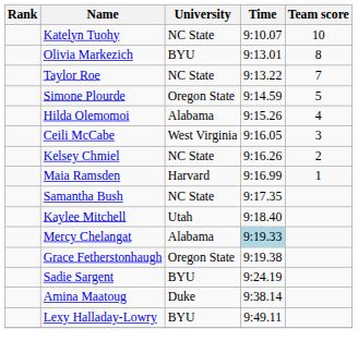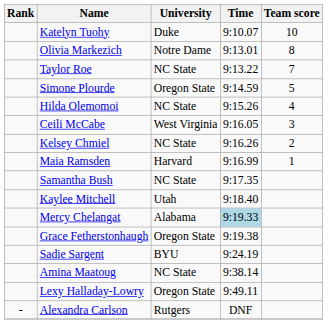 <table class="wikitable sortable" style="text-align:center">
 <tr>
 <th>Rank</th>
 <th>Name</th>
 <th>University</th>
 <th>Time</th>
 <th>Team score</th>
 </tr>
 <tr>
 <td></td>
 <td align=left><a href='#'>Katelyn Tuohy</a></td>
-<td align="left">NC State</td>
+<td align="left">Duke</td>
 <td>9:10.07</td>
 <td>10</td>
 </tr>
 <tr>
 <td></td>
 <td align=left><a href='#'>Olivia Markezich</a></td>
-<td align="left">BYU</td>
+<td align="left">Notre Dame</td>
 <td>9:13.01</td>
 <td>8</td>
 </tr>
 <tr>
 <td></td>
 <td align=left><a href='#'>Taylor Roe</a></td>
 <td align="left">NC State</td>
 <td>9:13.22</td>
 <td>7</td>
 </tr>
 <tr>
 <td></td>
 <td align=left><a href='#'>Simone Plourde</a></td>
 <td align="left">Oregon State</td>
 <td>9:14.59</td>
 <td>5</td>
 </tr>
 <tr>
 <td></td>
 <td align=left><a href='#'>Hilda Olemomoi</a></td>
-<td align="left">Alabama</td>
+<td align="left">NC State</td>
 <td>9:15.26</td>
 <td>4</td>
 </tr>
 <tr>
 <td></td>
 <td align=left><a href='#'>Ceili McCabe</a></td>
 <td align="left">West Virginia</td>
 <td>9:16.05</td>
 <td>3</td>
 </tr>
 <tr>
 <td></td>
 <td align=left><a href='#'>Kelsey Chmiel</a></td>
 <td align="left">NC State</td>
 <td>9:16.26</td>
 <td>2</td>
 </tr>
 <tr>
 <td></td>
 <td align=left><a href='#'>Maia Ramsden</a></td>
 <td align="left">Harvard</td>
 <td>9:16.99</td>
 <td>1</td>
 </tr>
 <tr>
 <td></td>
 <td align=left><a href='#'>Samantha Bush</a></td>
 <td align="left">NC State</td>
 <td>9:17.35</td>
 <td></td>
 </tr>
 <tr>
 <td></td>
 <td align=left><a href='#'>Kaylee Mitchell</a></td>
 <td align="left">Utah</td>
 <td>9:18.40</td>
 <td></td>
 </tr>
 <tr>
 <td></td>
 <td align=left><a href='#'>Mercy Chelangat</a></td>
 <td align="left">Alabama</td>
 <td style="background: lightblue;">9:19.33</td>
 <td></td>
 </tr>
 <tr>
 <td></td>
 <td align=left><a href='#'>Grace Fetherstonhaugh</a></td>
 <td align="left">Oregon State</td>
 <td>9:19.38</td>
 <td></td>
 </tr>
 <tr>
 <td></td>
 <td align=left><a href='#'>Sadie Sargent</a></td>
 <td align="left">BYU</td>
 <td>9:24.19</td>
 <td></td>
 </tr>
 <tr>
 <td></td>
 <td align=left><a href='#'>Amina Maatoug</a></td>
-<td align="left">Duke</td>
+<td align="left">NC State</td>
 <td>9:38.14</td>
 <td></td>
 </tr>
 <tr>
 <td></td>
 <td align=left><a href='#'>Lexy Halladay-Lowry</a></td>
-<td align="left">BYU</td>
+<td align="left">Oregon State</td>
 <td>9:49.11</td>
+<td></td>
+</tr>
+<tr>
+<td>-</td>
+<td align="left"><a href='#'>Alexandra Carlson</a></td>
+<td align="left">Rutgers</td>
+<td>DNF</td>
 <td></td>
 </tr>
 <tr>
 </tr>
 </table>
